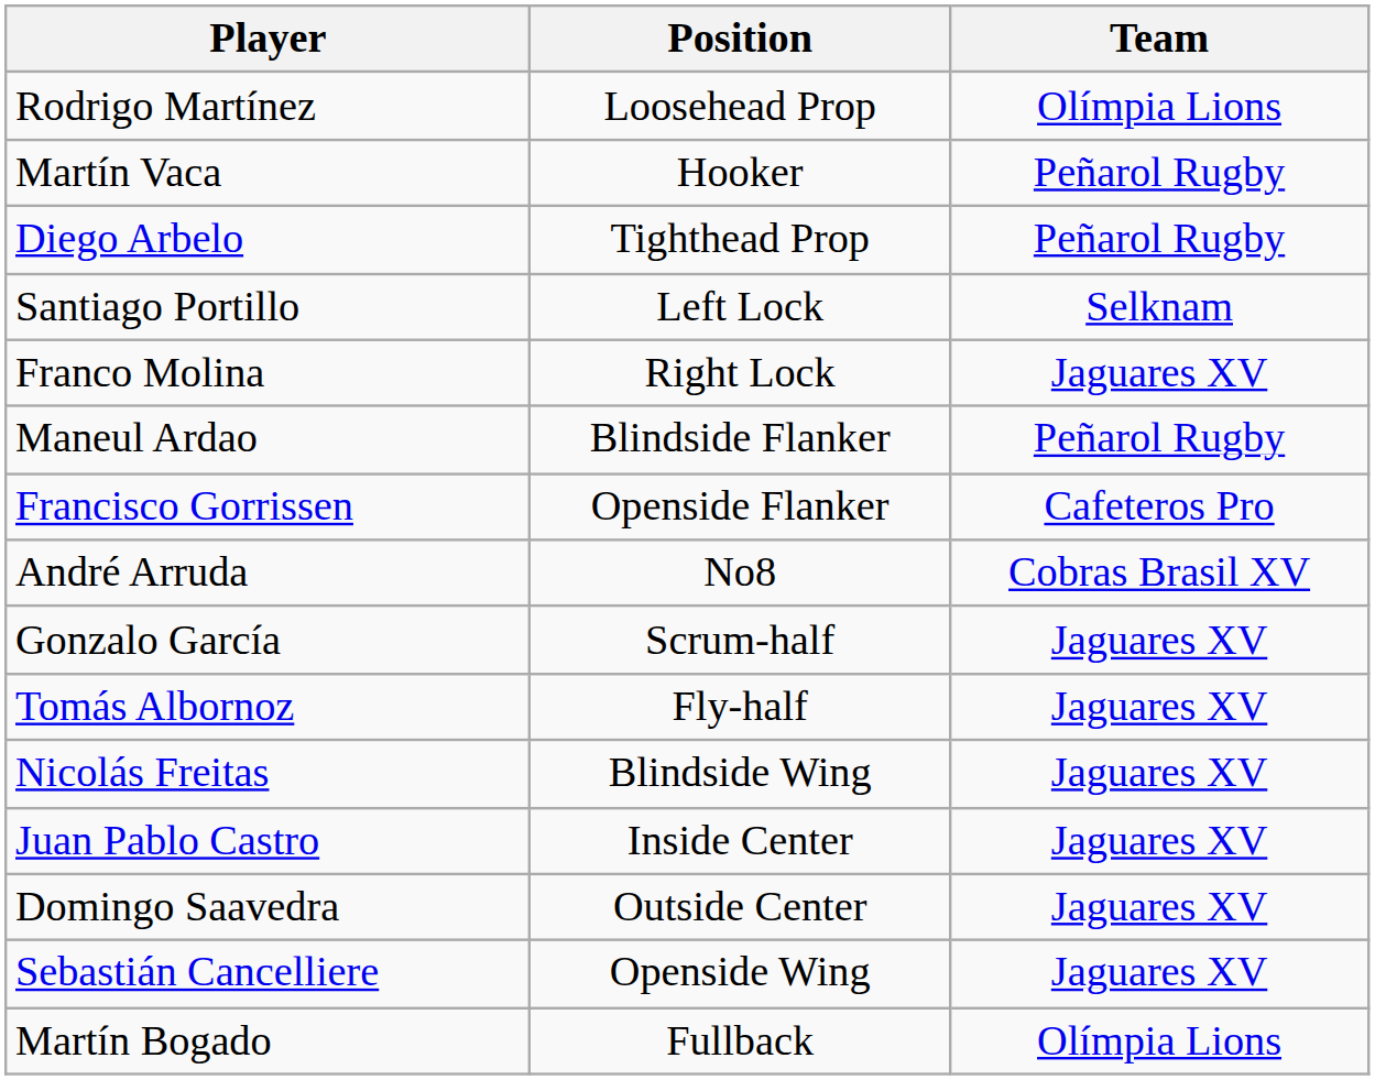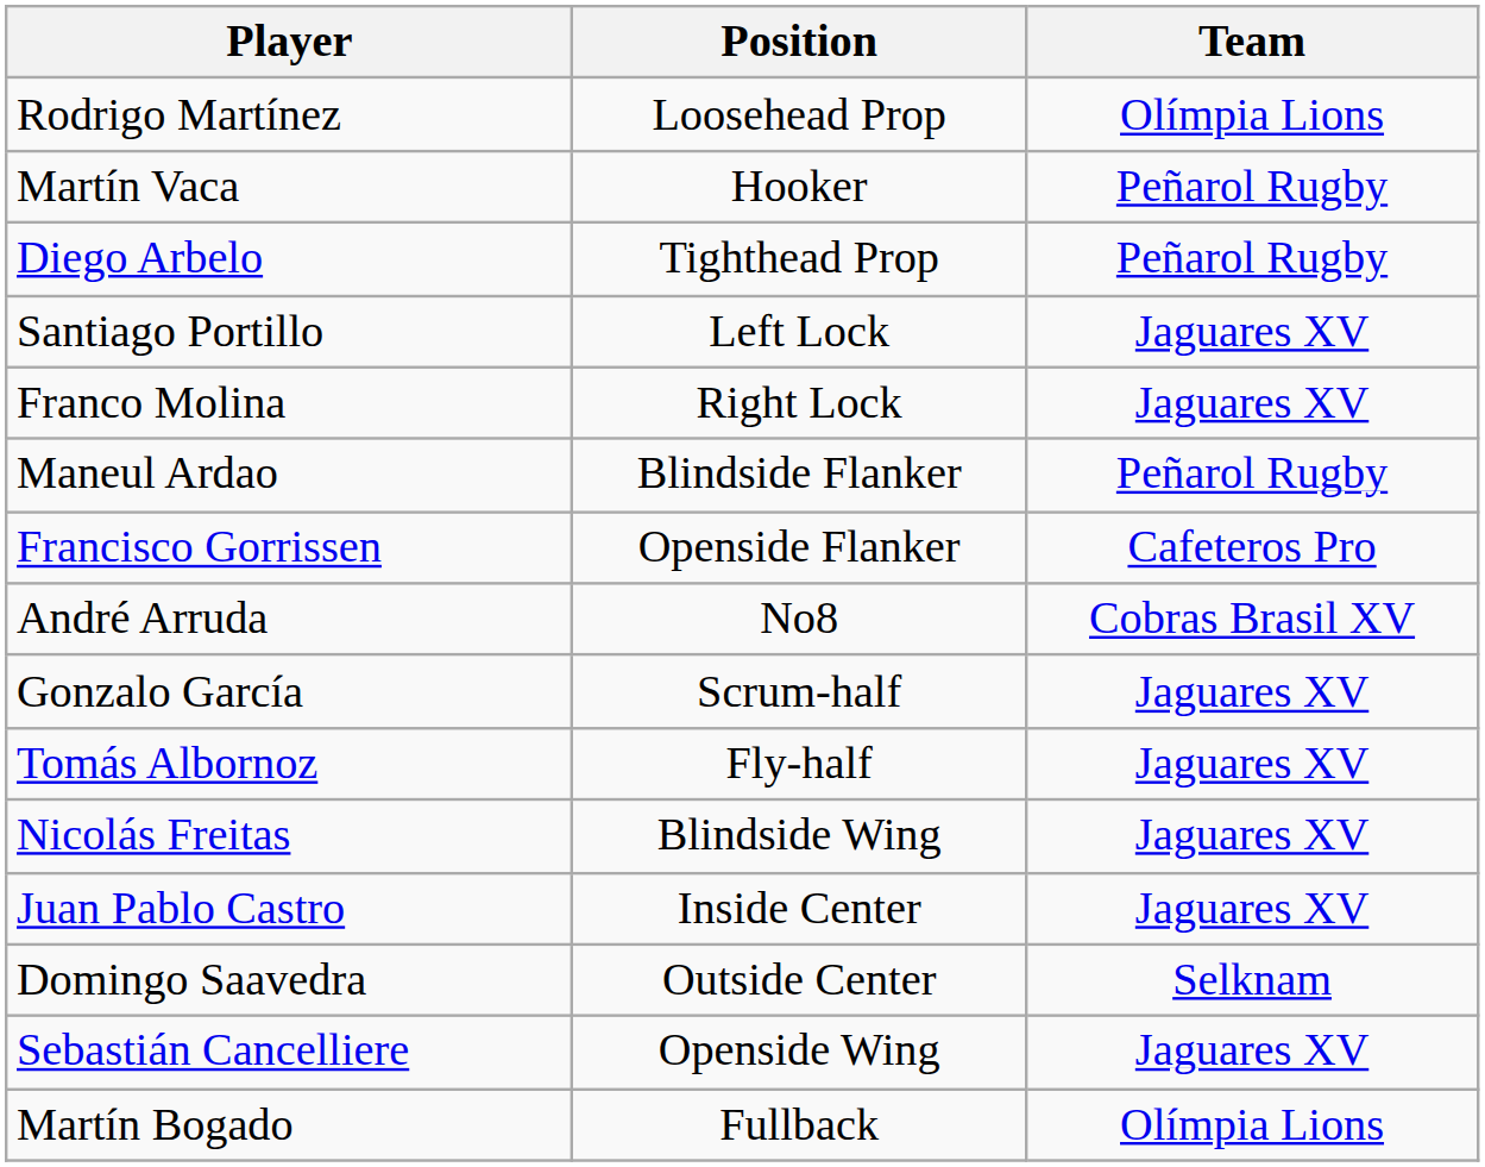 <table class="wikitable" style="text-align:center;">
 <tr>
 <th style="width:12em;">Player</th>
 <th style="width:9.5em;">Position</th>
 <th style="width:9.5em;">Team</th>
 </tr>
 <tr>
 <td align=left> Rodrigo Martínez</td>
 <td>Loosehead Prop</td>
 <td><a href='#'>Olímpia Lions</a></td>
 </tr>
 <tr>
 <td align=left> Martín Vaca</td>
 <td>Hooker</td>
 <td><a href='#'>Peñarol Rugby</a></td>
 </tr>
 <tr>
 <td align=left> <a href='#'>Diego Arbelo</a></td>
 <td>Tighthead Prop</td>
 <td><a href='#'>Peñarol Rugby</a></td>
 </tr>
 <tr>
 <td align=left> Santiago Portillo</td>
 <td>Left Lock</td>
-<td><a href='#'>Selknam</a></td>
+<td><a href='#'>Jaguares XV</a></td>
 </tr>
 <tr>
 <td align=left> Franco Molina</td>
 <td>Right Lock</td>
 <td><a href='#'>Jaguares XV</a></td>
 </tr>
 <tr>
 <td align=left> Maneul Ardao</td>
 <td>Blindside Flanker</td>
 <td><a href='#'>Peñarol Rugby</a></td>
 </tr>
 <tr>
 <td align=left><a href='#'>Francisco Gorrissen</a></td>
 <td>Openside Flanker</td>
 <td><a href='#'>Cafeteros Pro</a></td>
 </tr>
 <tr>
 <td align=left> André Arruda</td>
 <td>No8</td>
 <td><a href='#'>Cobras Brasil XV</a></td>
 </tr>
 <tr>
 <td align=left> Gonzalo García</td>
 <td>Scrum-half</td>
 <td><a href='#'>Jaguares XV</a></td>
 </tr>
 <tr>
 <td align=left> <a href='#'>Tomás Albornoz</a></td>
 <td>Fly-half</td>
 <td><a href='#'>Jaguares XV</a></td>
 </tr>
 <tr>
 <td align=left> <a href='#'>Nicolás Freitas</a></td>
 <td>Blindside Wing</td>
 <td><a href='#'>Jaguares XV</a></td>
 </tr>
 <tr>
 <td align=left> <a href='#'>Juan Pablo Castro</a></td>
 <td>Inside Center</td>
 <td><a href='#'>Jaguares XV</a></td>
 </tr>
 <tr>
 <td align=left> Domingo Saavedra</td>
 <td>Outside Center</td>
-<td><a href='#'>Jaguares XV</a></td>
+<td><a href='#'>Selknam</a></td>
 </tr>
 <tr>
 <td align=left> <a href='#'>Sebastián Cancelliere</a></td>
 <td>Openside Wing</td>
 <td><a href='#'>Jaguares XV</a></td>
 </tr>
 <tr>
 <td align=left> Martín Bogado</td>
 <td>Fullback</td>
 <td><a href='#'>Olímpia Lions</a></td>
 </tr>
 </table>
